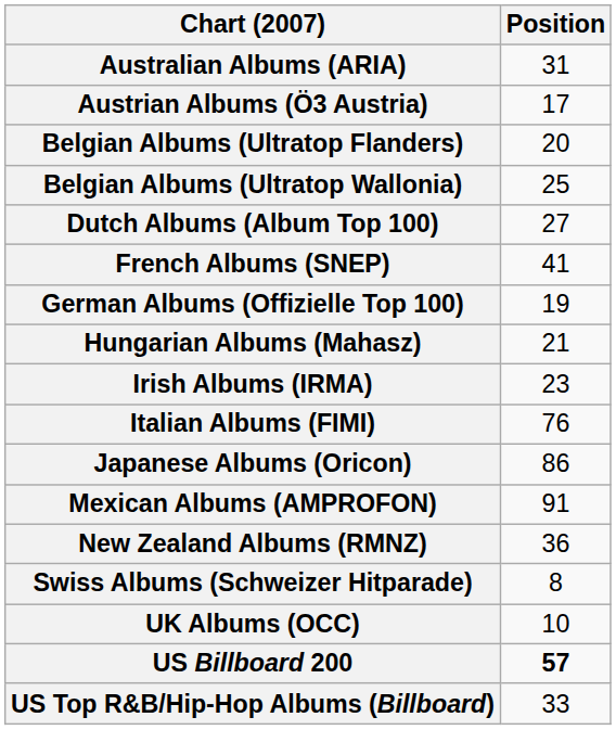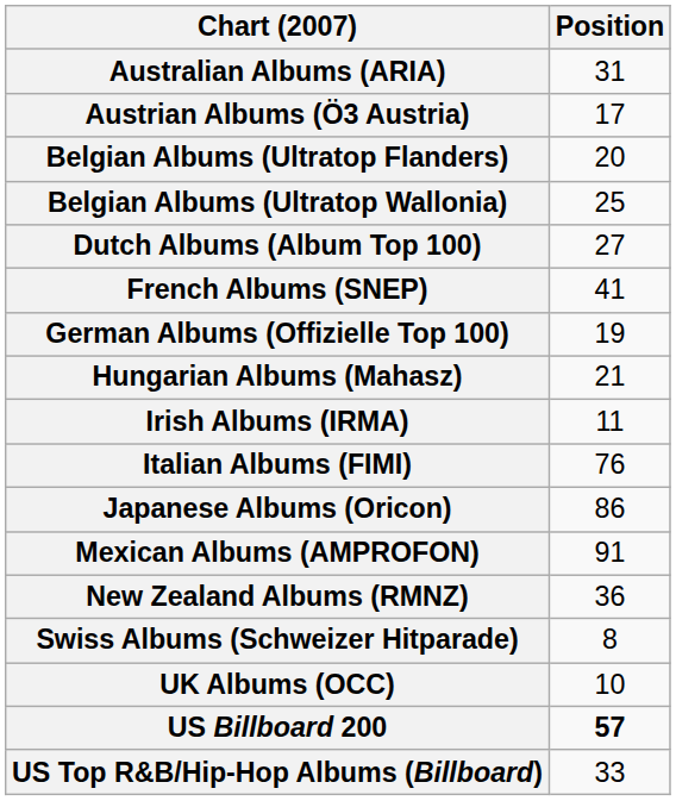 <table class="wikitable plainrowheaders sortable" style="text-align:center;">
 <tr>
 <th scope="col">Chart (2007)</th>
 <th scope="col">Position</th>
 </tr>
 <tr>
 <th scope="row">Australian Albums (ARIA)</th>
 <td>31</td>
 </tr>
 <tr>
 <th scope="row">Austrian Albums (Ö3 Austria)</th>
 <td>17</td>
 </tr>
 <tr>
 <th scope="row">Belgian Albums (Ultratop Flanders)</th>
 <td>20</td>
 </tr>
 <tr>
 <th scope="row">Belgian Albums (Ultratop Wallonia)</th>
 <td>25</td>
 </tr>
 <tr>
 <th scope="row">Dutch Albums (Album Top 100)</th>
 <td>27</td>
 </tr>
 <tr>
 <th scope="row">French Albums (SNEP)</th>
 <td>41</td>
 </tr>
 <tr>
 <th scope="row">German Albums (Offizielle Top 100)</th>
 <td>19</td>
 </tr>
 <tr>
 <th scope="row">Hungarian Albums (Mahasz)</th>
 <td>21</td>
 </tr>
 <tr>
 <th scope="row">Irish Albums (IRMA)</th>
-<td>23</td>
+<td>11</td>
 </tr>
 <tr>
 <th scope= "row">Italian Albums (FIMI)</th>
 <td>76</td>
 </tr>
 <tr>
 <th scope="row">Japanese Albums (Oricon)</th>
 <td>86</td>
 </tr>
 <tr>
 <th scope="row">Mexican Albums (AMPROFON)</th>
 <td>91</td>
 </tr>
 <tr>
 <th scope="row">New Zealand Albums (RMNZ)</th>
 <td>36</td>
 </tr>
 <tr>
 <th scope="row">Swiss Albums (Schweizer Hitparade)</th>
 <td>8</td>
 </tr>
 <tr>
 <th scope="row">UK Albums (OCC)</th>
 <td>10</td>
 </tr>
 <tr>
 <th scope="row">US <em>Billboard</em> 200</th>
 <td><strong>57</strong></td>
 </tr>
 <tr>
 <th scope="row">US Top R&B/Hip-Hop Albums (<em>Billboard</em>)</th>
 <td>33</td>
 </tr>
 </table>
